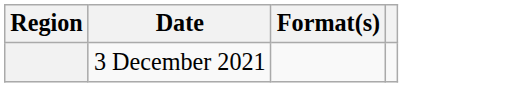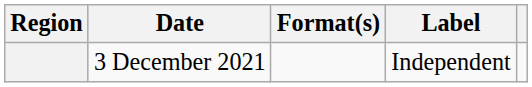 <table class="wikitable plainrowheaders" style="text-align:center">
 <tr>
 <th scope="col">Region</th>
 <th scope="col">Date</th>
 <th scope="col">Format(s)</th>
+<th scope="col">Label</th>
 <th scope="col"></th>
 </tr>
 <tr>
 <th scope="row"></th>
 <td>3 December 2021</td>
 <td></td>
+<td>Independent</td>
 <td></td>
 </tr>
 </table>
